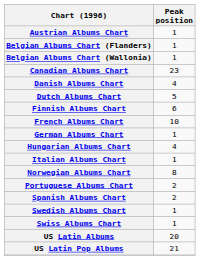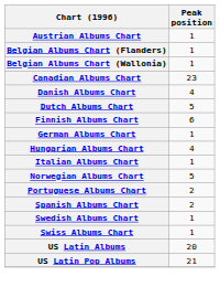 <table class="wikitable sortable plainrowheaders">
 <tr>
 <th>Chart (1996)</th>
 <th>Peak<br>position</th>
 </tr>
 <tr>
 <th scope="row"><a href='#'>Austrian Albums Chart</a></th>
 <td style="text-align:center;">1</td>
 </tr>
 <tr>
 <th scope="row"><a href='#'>Belgian Albums Chart</a> (Flanders)</th>
 <td style="text-align:center;">1</td>
 </tr>
 <tr>
 <th scope="row"><a href='#'>Belgian Albums Chart</a> (Wallonia)</th>
 <td style="text-align:center;">1</td>
 </tr>
 <tr>
 <th scope="row"><a href='#'>Canadian Albums Chart</a></th>
 <td style="text-align:center;">23</td>
 </tr>
 <tr>
 <th scope="row"><a href='#'>Danish Albums Chart</a></th>
 <td style="text-align:center;">4</td>
 </tr>
 <tr>
 <th scope="row"><a href='#'>Dutch Albums Chart</a></th>
 <td style="text-align:center;">5</td>
 </tr>
 <tr>
 <th scope="row"><a href='#'>Finnish Albums Chart</a></th>
 <td style="text-align:center;">6</td>
 </tr>
 <tr>
-<th scope="row"><a href='#'>French Albums Chart</a></th>
-<td style="text-align:center;">10</td>
-</tr>
-<tr>
 <th scope="row"><a href='#'>German Albums Chart</a></th>
 <td style="text-align:center;">1</td>
 </tr>
 <tr>
 <th scope="row"><a href='#'>Hungarian Albums Chart</a></th>
 <td style="text-align:center;">4</td>
 </tr>
 <tr>
 <th scope="row"><a href='#'>Italian Albums Chart</a></th>
 <td style="text-align:center;">1</td>
 </tr>
 <tr>
 <th scope="row"><a href='#'>Norwegian Albums Chart</a></th>
-<td style="text-align:center;">8</td>
+<td style="text-align:center;">5</td>
 </tr>
 <tr>
 <th scope="row"><a href='#'>Portuguese Albums Chart</a></th>
 <td style="text-align:center;">2</td>
 </tr>
 <tr>
 <th scope="row"><a href='#'>Spanish Albums Chart</a></th>
 <td style="text-align:center;">2</td>
 </tr>
 <tr>
 <th scope="row"><a href='#'>Swedish Albums Chart</a></th>
 <td style="text-align:center;">1</td>
 </tr>
 <tr>
 <th scope="row"><a href='#'>Swiss Albums Chart</a></th>
 <td style="text-align:center;">1</td>
 </tr>
 <tr>
 <th scope="row">US <a href='#'>Latin Albums</a></th>
 <td style="text-align:center;">20</td>
 </tr>
 <tr>
 <th scope="row">US <a href='#'>Latin Pop Albums</a></th>
 <td style="text-align:center;">21</td>
 </tr>
 <tr>
 </tr>
 </table>
